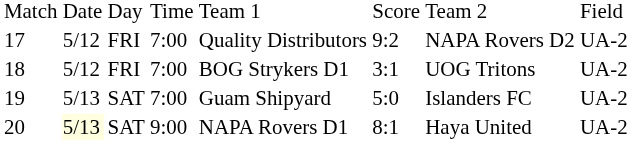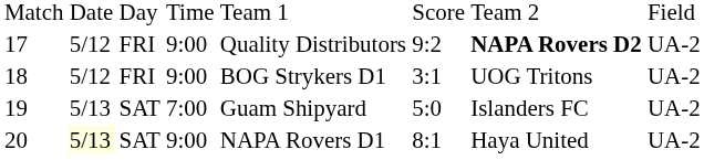 <table>
 <tr>
 <td>Match</td>
 <td>Date</td>
 <td>Day</td>
 <td>Time</td>
 <td>Team 1</td>
 <td>Score</td>
 <td>Team 2</td>
 <td>Field</td>
 </tr>
 <tr>
 <td>17</td>
 <td>5/12</td>
 <td>FRI</td>
-<td>7:00</td>
+<td>9:00</td>
 <td>Quality Distributors</td>
 <td>9:2</td>
-<td>NAPA Rovers D2</td>
+<td><strong>NAPA Rovers D2</strong></td>
 <td>UA-2</td>
 </tr>
 <tr>
 <td>18</td>
 <td>5/12</td>
 <td>FRI</td>
-<td>7:00</td>
+<td>9:00</td>
 <td>BOG Strykers D1</td>
 <td>3:1</td>
 <td>UOG Tritons</td>
 <td>UA-2</td>
 </tr>
 <tr>
 <td>19</td>
 <td>5/13</td>
 <td>SAT</td>
 <td>7:00</td>
 <td>Guam Shipyard</td>
 <td>5:0</td>
 <td>Islanders FC</td>
 <td>UA-2</td>
 </tr>
 <tr>
 <td>20</td>
 <td style="background: lightyellow;">5/13</td>
 <td>SAT</td>
 <td>9:00</td>
 <td>NAPA Rovers D1</td>
 <td>8:1</td>
 <td>Haya United</td>
 <td>UA-2</td>
 </tr>
 </table>
